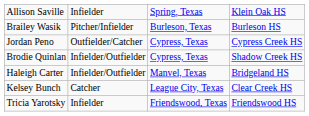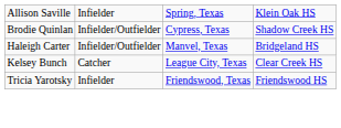 <table class="wikitable">
 <tr>
 <td>Allison Saville</td>
 <td>Infielder</td>
 <td><a href='#'>Spring, Texas</a></td>
 <td><a href='#'>Klein Oak HS</a></td>
-</tr>
-<tr>
-<td>Brailey Wasik</td>
-<td>Pitcher/Infielder</td>
-<td><a href='#'>Burleson, Texas</a></td>
-<td><a href='#'>Burleson HS</a></td>
-</tr>
-<tr>
-<td>Jordan Peno</td>
-<td>Outfielder/Catcher</td>
-<td><a href='#'>Cypress, Texas</a></td>
-<td><a href='#'>Cypress Creek HS</a></td>
 </tr>
 <tr>
 <td>Brodie Quinlan</td>
 <td>Infielder/Outfielder</td>
 <td><a href='#'>Cypress, Texas</a></td>
 <td><a href='#'>Shadow Creek HS</a></td>
 </tr>
 <tr>
 <td>Haleigh Carter</td>
 <td>Infielder/Outfielder</td>
 <td><a href='#'>Manvel, Texas</a></td>
 <td><a href='#'>Bridgeland HS</a></td>
 </tr>
 <tr>
 <td>Kelsey Bunch</td>
 <td>Catcher</td>
 <td><a href='#'>League City, Texas</a></td>
 <td><a href='#'>Clear Creek HS</a></td>
 </tr>
 <tr>
 <td>Tricia Yarotsky</td>
 <td>Infielder</td>
 <td><a href='#'>Friendswood, Texas</a></td>
 <td><a href='#'>Friendswood HS</a></td>
 </tr>
 </table>
